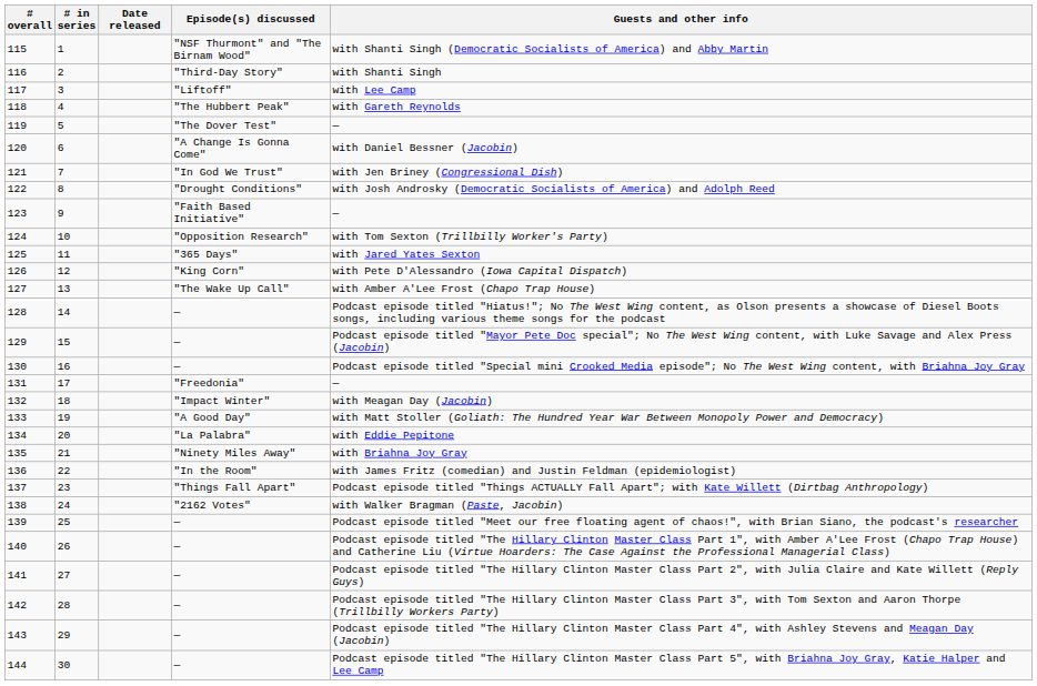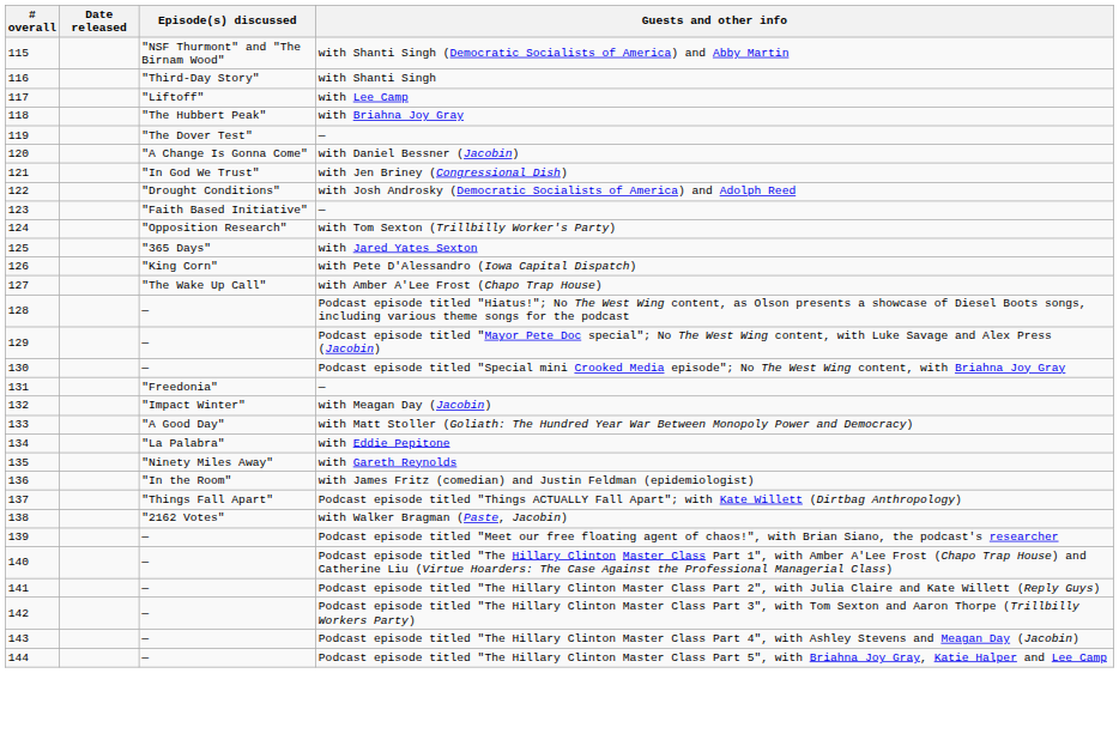 <table class="wikitable mw-collapsible mw-collapsed">
 <tr>
 <th>#<br>overall</th>
-<th># in<br>series</th>
 <th>Date released</th>
 <th>Episode(s) discussed</th>
 <th>Guests and other info</th>
 </tr>
 <tr>
 <td>115</td>
-<td>1</td>
 <td></td>
 <td>"NSF Thurmont" and "The Birnam Wood"</td>
 <td>with Shanti Singh (<a href='#'>Democratic Socialists of America</a>) and <a href='#'>Abby Martin</a></td>
 </tr>
 <tr>
 <td>116</td>
-<td>2</td>
 <td></td>
 <td>"Third-Day Story"</td>
 <td>with Shanti Singh</td>
 </tr>
 <tr>
 <td>117</td>
-<td>3</td>
 <td></td>
 <td>"Liftoff"</td>
 <td>with <a href='#'>Lee Camp</a></td>
 </tr>
 <tr>
 <td>118</td>
-<td>4</td>
 <td></td>
 <td>"The Hubbert Peak"</td>
-<td>with <a href='#'>Gareth Reynolds</a></td>
+<td>with <a href='#'>Briahna Joy Gray</a></td>
 </tr>
 <tr>
 <td>119</td>
-<td>5</td>
 <td></td>
 <td>"The Dover Test"</td>
 <td>—</td>
 </tr>
 <tr>
 <td>120</td>
-<td>6</td>
 <td></td>
 <td>"A Change Is Gonna Come"</td>
 <td>with Daniel Bessner (<em><a href='#'>Jacobin</a></em>)</td>
 </tr>
 <tr>
 <td>121</td>
-<td>7</td>
 <td></td>
 <td>"In God We Trust"</td>
 <td>with Jen Briney (<em><a href='#'>Congressional Dish</a></em>)</td>
 </tr>
 <tr>
 <td>122</td>
-<td>8</td>
 <td></td>
 <td>"Drought Conditions"</td>
 <td>with Josh Androsky (<a href='#'>Democratic Socialists of America</a>) and <a href='#'>Adolph Reed</a></td>
 </tr>
 <tr>
 <td>123</td>
-<td>9</td>
 <td></td>
 <td>"Faith Based Initiative"</td>
 <td>—</td>
 </tr>
 <tr>
 <td>124</td>
-<td>10</td>
 <td></td>
 <td>"Opposition Research"</td>
 <td>with Tom Sexton (<em>Trillbilly Worker's Party</em>)</td>
 </tr>
 <tr>
 <td>125</td>
-<td>11</td>
 <td></td>
 <td>"365 Days"</td>
 <td>with <a href='#'>Jared Yates Sexton</a></td>
 </tr>
 <tr>
 <td>126</td>
-<td>12</td>
 <td></td>
 <td>"King Corn"</td>
 <td>with Pete D'Alessandro (<em>Iowa Capital Dispatch</em>)</td>
 </tr>
 <tr>
 <td>127</td>
-<td>13</td>
 <td></td>
 <td>"The Wake Up Call"</td>
 <td>with Amber A'Lee Frost (<em>Chapo Trap House</em>)</td>
 </tr>
 <tr>
 <td>128</td>
-<td>14</td>
 <td></td>
 <td>—</td>
 <td>Podcast episode titled "Hiatus!"; No <em>The West Wing</em> content, as Olson presents a showcase of Diesel Boots songs, including various theme songs for the podcast</td>
 </tr>
 <tr>
 <td>129</td>
-<td>15</td>
 <td></td>
 <td>—</td>
 <td>Podcast episode titled "<a href='#'>Mayor Pete Doc</a> special"; No <em>The West Wing</em> content, with Luke Savage and Alex Press (<em><a href='#'>Jacobin</a></em>)</td>
 </tr>
 <tr>
 <td>130</td>
-<td>16</td>
 <td></td>
 <td>—</td>
 <td>Podcast episode titled "Special mini <a href='#'>Crooked Media</a> episode"; No <em>The West Wing</em> content, with <a href='#'>Briahna Joy Gray</a></td>
 </tr>
 <tr>
 <td>131</td>
-<td>17</td>
 <td></td>
 <td>"Freedonia"</td>
 <td>—</td>
 </tr>
 <tr>
 <td>132</td>
-<td>18</td>
 <td></td>
 <td>"Impact Winter"</td>
 <td>with Meagan Day (<em><a href='#'>Jacobin</a></em>)</td>
 </tr>
 <tr>
 <td>133</td>
-<td>19</td>
 <td></td>
 <td>"A Good Day"</td>
 <td>with Matt Stoller (<em>Goliath: The Hundred Year War Between Monopoly Power and Democracy</em>)</td>
 </tr>
 <tr>
 <td>134</td>
-<td>20</td>
 <td></td>
 <td>"La Palabra"</td>
 <td>with <a href='#'>Eddie Pepitone</a></td>
 </tr>
 <tr>
 <td>135</td>
-<td>21</td>
 <td></td>
 <td>"Ninety Miles Away"</td>
-<td>with <a href='#'>Briahna Joy Gray</a></td>
+<td>with <a href='#'>Gareth Reynolds</a></td>
 </tr>
 <tr>
 <td>136</td>
-<td>22</td>
 <td></td>
 <td>"In the Room"</td>
 <td>with James Fritz (comedian) and Justin Feldman (epidemiologist)</td>
 </tr>
 <tr>
 <td>137</td>
-<td>23</td>
 <td></td>
 <td>"Things Fall Apart"</td>
 <td>Podcast episode titled "Things ACTUALLY Fall Apart"; with <a href='#'>Kate Willett</a> (<em>Dirtbag Anthropology</em>)</td>
 </tr>
 <tr>
 <td>138</td>
-<td>24</td>
 <td></td>
 <td>"2162 Votes"</td>
 <td>with Walker Bragman (<em><a href='#'>Paste</a></em>, <em>Jacobin</em>)</td>
 </tr>
 <tr>
 <td>139</td>
-<td>25</td>
 <td></td>
 <td>—</td>
 <td>Podcast episode titled "Meet our free floating agent of chaos!", with Brian Siano, the podcast's <a href='#'>researcher</a></td>
 </tr>
 <tr>
 <td>140</td>
-<td>26</td>
 <td></td>
 <td>—</td>
 <td>Podcast episode titled "The <a href='#'>Hillary Clinton</a> <a href='#'>Master Class</a> Part 1", with Amber A'Lee Frost (<em>Chapo Trap House</em>) and Catherine Liu (<em>Virtue Hoarders: The Case Against the Professional Managerial Class</em>)</td>
 </tr>
 <tr>
 <td>141</td>
-<td>27</td>
 <td></td>
 <td>—</td>
 <td>Podcast episode titled "The Hillary Clinton Master Class Part 2", with Julia Claire and Kate Willett (<em>Reply Guys</em>)</td>
 </tr>
 <tr>
 <td>142</td>
-<td>28</td>
 <td></td>
 <td>—</td>
 <td>Podcast episode titled "The Hillary Clinton Master Class Part 3", with Tom Sexton and Aaron Thorpe (<em>Trillbilly Workers Party</em>)</td>
 </tr>
 <tr>
 <td>143</td>
-<td>29</td>
 <td></td>
 <td>—</td>
 <td>Podcast episode titled "The Hillary Clinton Master Class Part 4", with Ashley Stevens and <a href='#'>Meagan Day</a> (<em>Jacobin</em>)</td>
 </tr>
 <tr>
 <td>144</td>
-<td>30</td>
 <td></td>
 <td>—</td>
 <td>Podcast episode titled "The Hillary Clinton Master Class Part 5", with <a href='#'>Briahna Joy Gray</a>, <a href='#'>Katie Halper</a> and <a href='#'>Lee Camp</a></td>
 </tr>
 </table>
